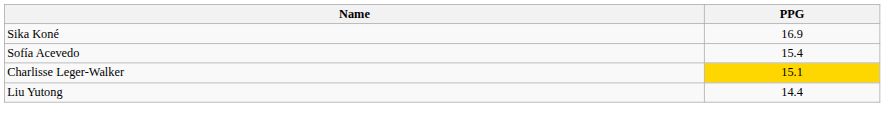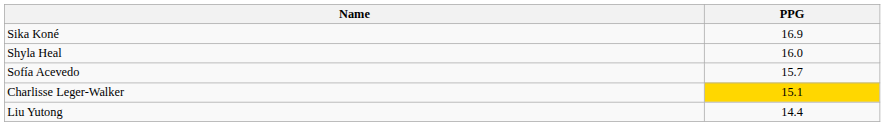 <table class=wikitable width="90%">
 <tr>
 <th width="80%">Name</th>
 <th width="20%">PPG</th>
 </tr>
 <tr>
 <td> Sika Koné</td>
 <td align=center>16.9</td>
 </tr>
 <tr>
+<td> Shyla Heal</td>
+<td align=center>16.0</td>
+</tr>
+<tr>
 <td> Sofía Acevedo</td>
-<td align=center>15.4</td>
+<td align=center>15.7</td>
 </tr>
 <tr>
 <td> Charlisse Leger-Walker</td>
 <td align=center style="background: gold;">15.1</td>
 </tr>
 <tr>
 <td> Liu Yutong</td>
 <td align=center>14.4</td>
 </tr>
 </table>
